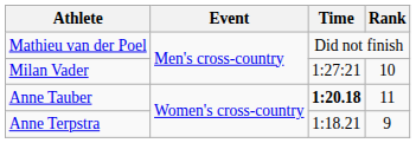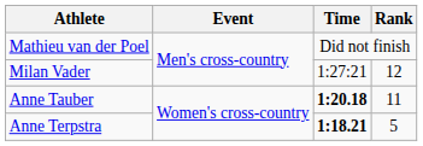 <table class=wikitable style=font-size:90%;text-align:center>
 <tr>
 <th>Athlete</th>
 <th>Event</th>
 <th>Time</th>
 <th>Rank</th>
 </tr>
 <tr>
 <td align=left><a href='#'>Mathieu van der Poel</a></td>
 <td align=left rowspan=2><a href='#'>Men's cross-country</a></td>
 <td colspan=2>Did not finish</td>
 </tr>
 <tr>
 <td align=left><a href='#'>Milan Vader</a></td>
 <td>1:27:21</td>
-<td>10</td>
+<td>12</td>
 </tr>
 <tr>
 <td align=left><a href='#'>Anne Tauber</a></td>
 <td align=left rowspan=2><a href='#'>Women's cross-country</a></td>
 <td><strong>1:20.18</strong></td>
 <td>11</td>
 </tr>
 <tr>
 <td align=left><a href='#'>Anne Terpstra</a></td>
-<td>1:18.21</td>
-<td>9</td>
+<td><strong>1:18.21</strong></td>
+<td>5</td>
 </tr>
 </table>
